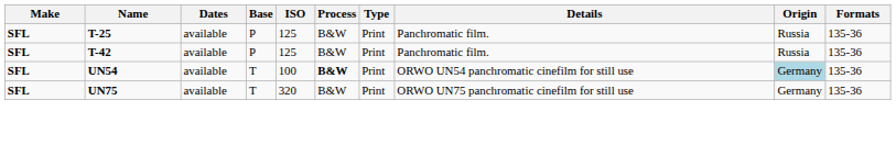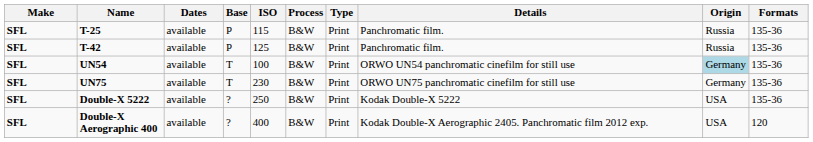 <table class="wikitable">
 <tr>
 <th scope="col" style="width: 100px;">Make</th>
 <th scope="col" style="width: 120px;">Name</th>
 <th scope="col" style="width: 80px;">Dates</th>
 <th scope="col" style="width: 30px;">Base</th>
 <th scope="col" style="width: 45px;">ISO</th>
 <th scope="col" style="width: 40px;">Process</th>
 <th scope="col" style="width: 40px;">Type</th>
 <th scope="col" style="width: 500px;">Details</th>
 <th scope="col" style="width: 60px;">Origin</th>
 <th scope="col" style="width: 80px;">Formats</th>
 </tr>
 <tr>
 <td><strong>SFL</strong></td>
 <td><strong>T-25</strong></td>
 <td>available</td>
 <td>P</td>
-<td>125</td>
+<td>115</td>
 <td>B&W</td>
 <td>Print</td>
 <td>Panchromatic film.</td>
 <td>Russia</td>
 <td>135-36</td>
 </tr>
 <tr>
 <td><strong>SFL</strong></td>
 <td><strong>T-42</strong></td>
 <td>available</td>
 <td>P</td>
 <td>125</td>
 <td>B&W</td>
 <td>Print</td>
 <td>Panchromatic film.</td>
 <td>Russia</td>
 <td>135-36</td>
 </tr>
 <tr>
 <td><strong>SFL</strong></td>
 <td><strong>UN54</strong></td>
 <td>available</td>
 <td>T</td>
 <td>100</td>
-<td><strong>B&W</strong></td>
+<td>B&W</td>
 <td>Print</td>
 <td>ORWO UN54 panchromatic cinefilm for still use</td>
 <td style="background: lightblue;">Germany</td>
 <td>135-36</td>
 </tr>
 <tr>
 <td><strong>SFL</strong></td>
 <td><strong>UN75</strong></td>
 <td>available</td>
 <td>T</td>
-<td>320</td>
+<td>230</td>
 <td>B&W</td>
 <td>Print</td>
 <td>ORWO UN75 panchromatic cinefilm for still use</td>
 <td>Germany</td>
 <td>135-36</td>
 </tr>
+<tr>
+<td><strong>SFL</strong></td>
+<td><strong>Double-X 5222</strong></td>
+<td>available</td>
+<td>?</td>
+<td>250</td>
+<td>B&W</td>
+<td>Print</td>
+<td>Kodak Double-X 5222</td>
+<td>USA</td>
+<td>135-36</td>
+</tr>
+<tr>
+<td><strong>SFL</strong></td>
+<td><strong>Double-X Aerographic 400</strong></td>
+<td>available</td>
+<td>?</td>
+<td>400</td>
+<td>B&W</td>
+<td>Print</td>
+<td>Kodak Double-X Aerographic 2405.  Panchromatic film 2012 exp.</td>
+<td>USA</td>
+<td>120</td>
+</tr>
 </table>
